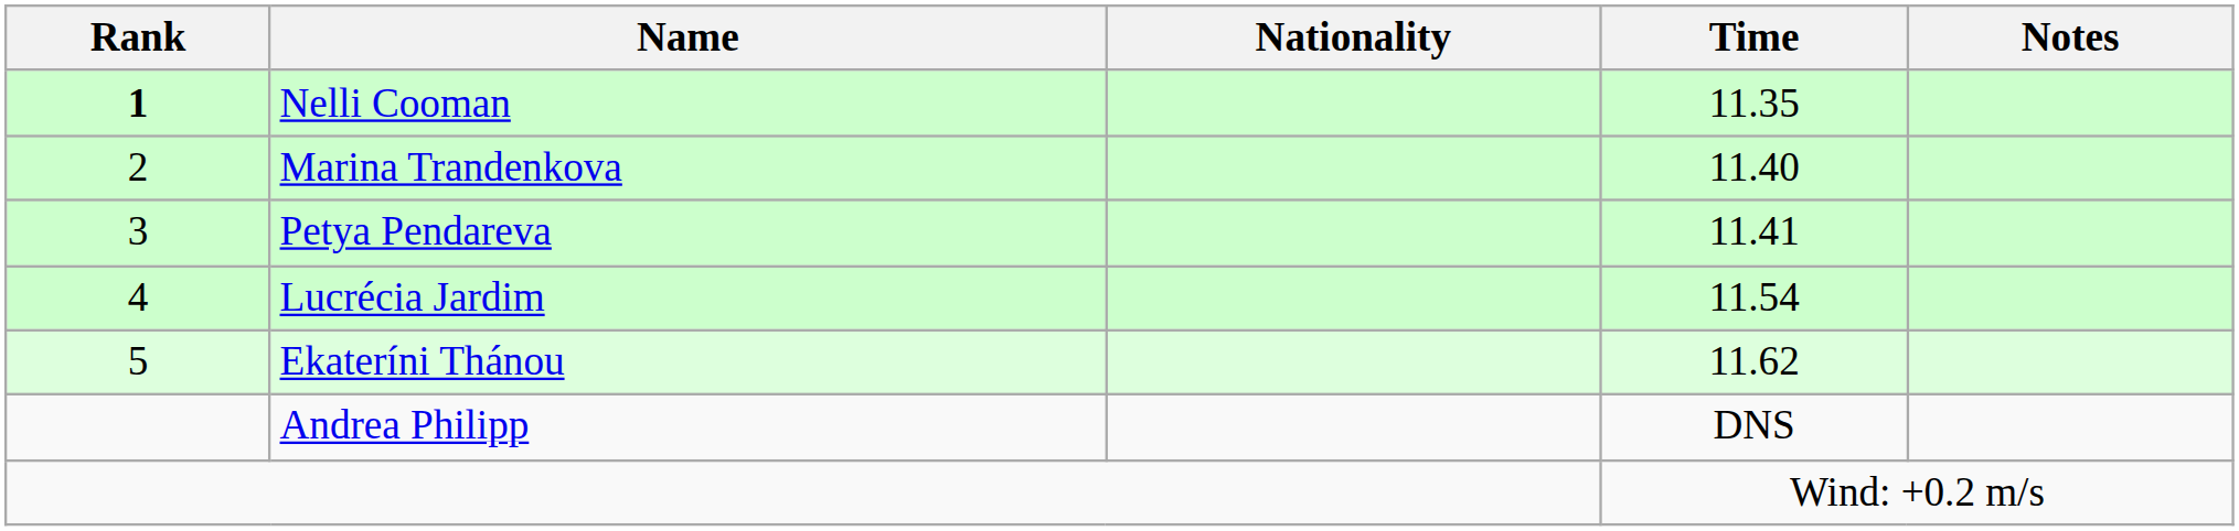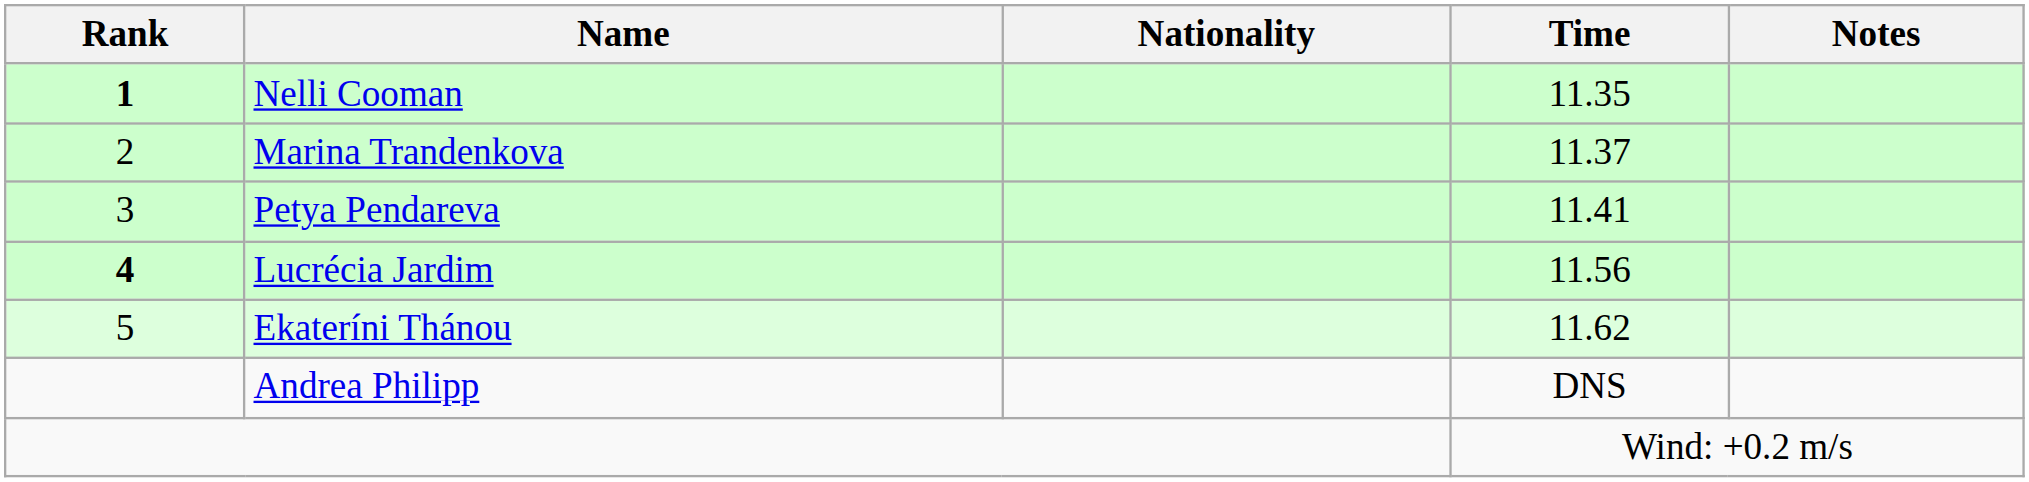 <table class="wikitable sortable" style="text-align:center;width: 55%">
 <tr>
 <th>Rank</th>
 <th>Name</th>
 <th>Nationality</th>
 <th>Time</th>
 <th>Notes</th>
 </tr>
 <tr bgcolor=ccffcc>
 <td><strong>1</strong></td>
 <td align=left><a href='#'>Nelli Cooman</a></td>
 <td align=left></td>
 <td>11.35</td>
 <td></td>
 </tr>
 <tr bgcolor=ccffcc>
 <td>2</td>
 <td align=left><a href='#'>Marina Trandenkova</a></td>
 <td align=left></td>
-<td>11.40</td>
+<td>11.37</td>
 <td></td>
 </tr>
 <tr bgcolor=ccffcc>
 <td>3</td>
 <td align=left><a href='#'>Petya Pendareva</a></td>
 <td align=left></td>
 <td>11.41</td>
 <td></td>
 </tr>
 <tr bgcolor=ccffcc>
-<td>4</td>
+<td><strong>4</strong></td>
 <td align=left><a href='#'>Lucrécia Jardim</a></td>
 <td align=left></td>
-<td>11.54</td>
+<td>11.56</td>
 <td></td>
 </tr>
 <tr bgcolor=ddffdd>
 <td>5</td>
 <td align=left><a href='#'>Ekateríni Thánou</a></td>
 <td align=left></td>
 <td>11.62</td>
 <td></td>
 </tr>
 <tr>
 <td></td>
 <td align=left><a href='#'>Andrea Philipp</a></td>
 <td align=left></td>
 <td>DNS</td>
 <td></td>
 </tr>
 <tr>
 <td colspan="3"></td>
 <td colspan="2">Wind: +0.2 m/s</td>
 </tr>
 </table>
